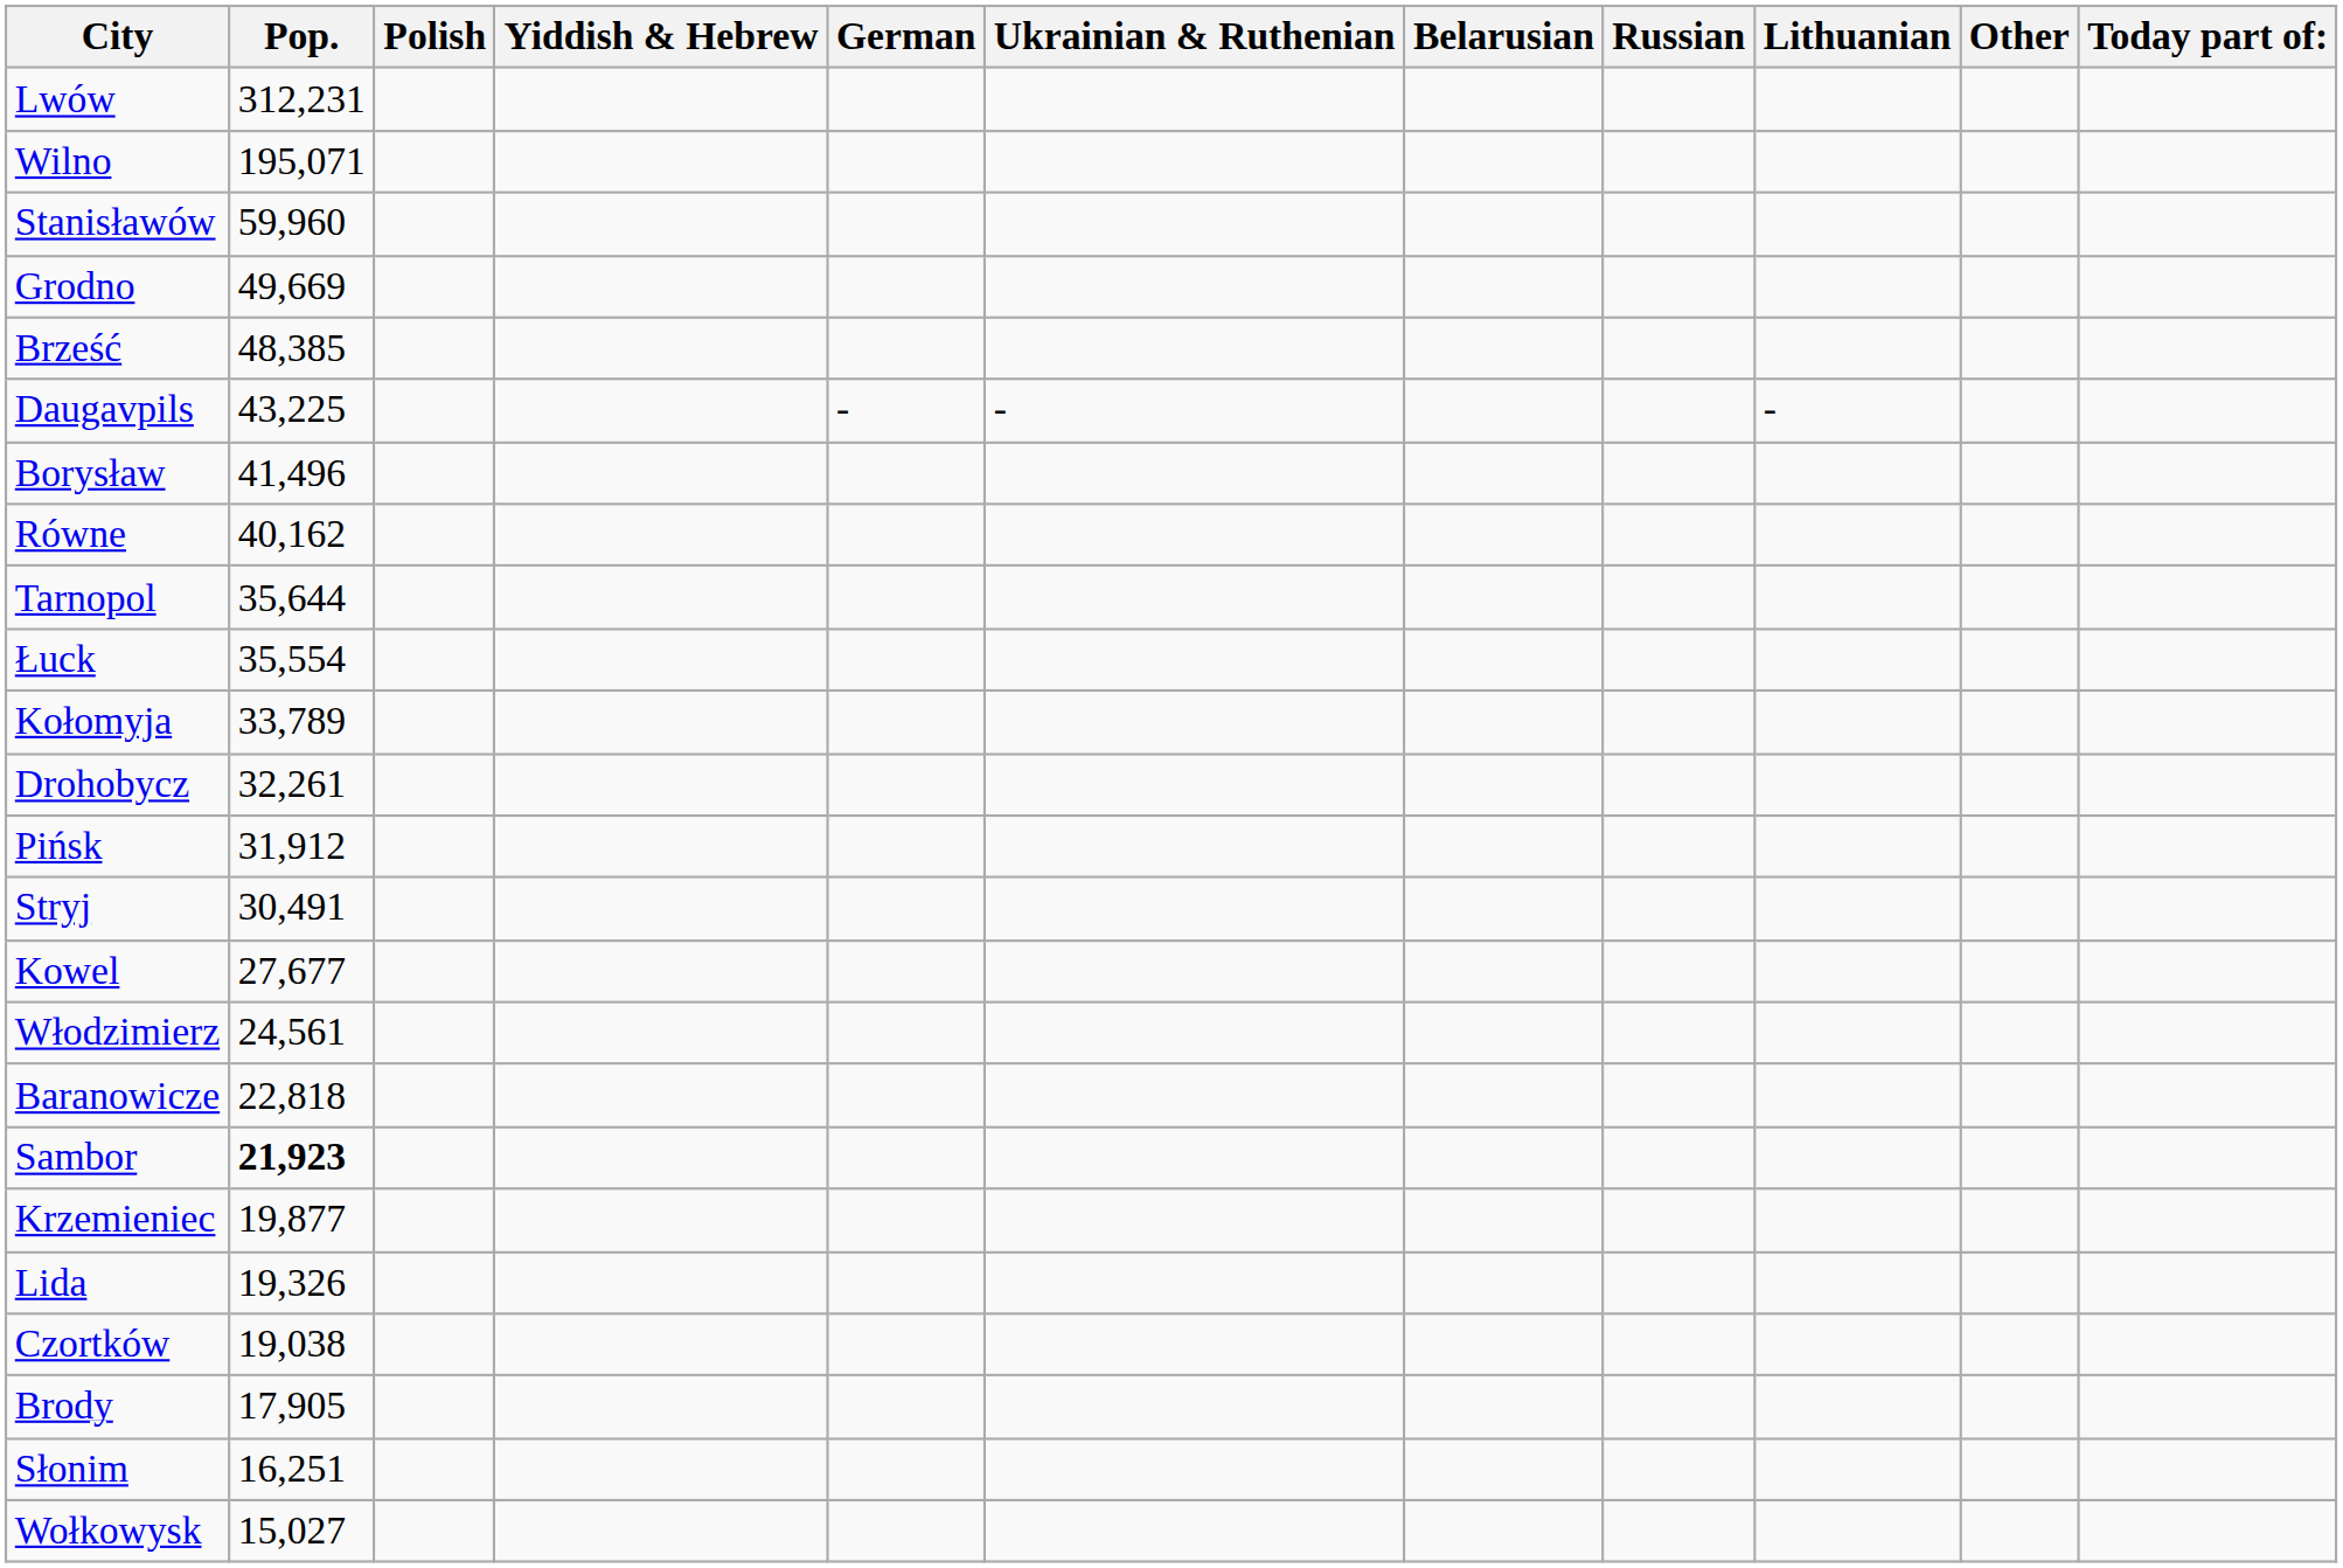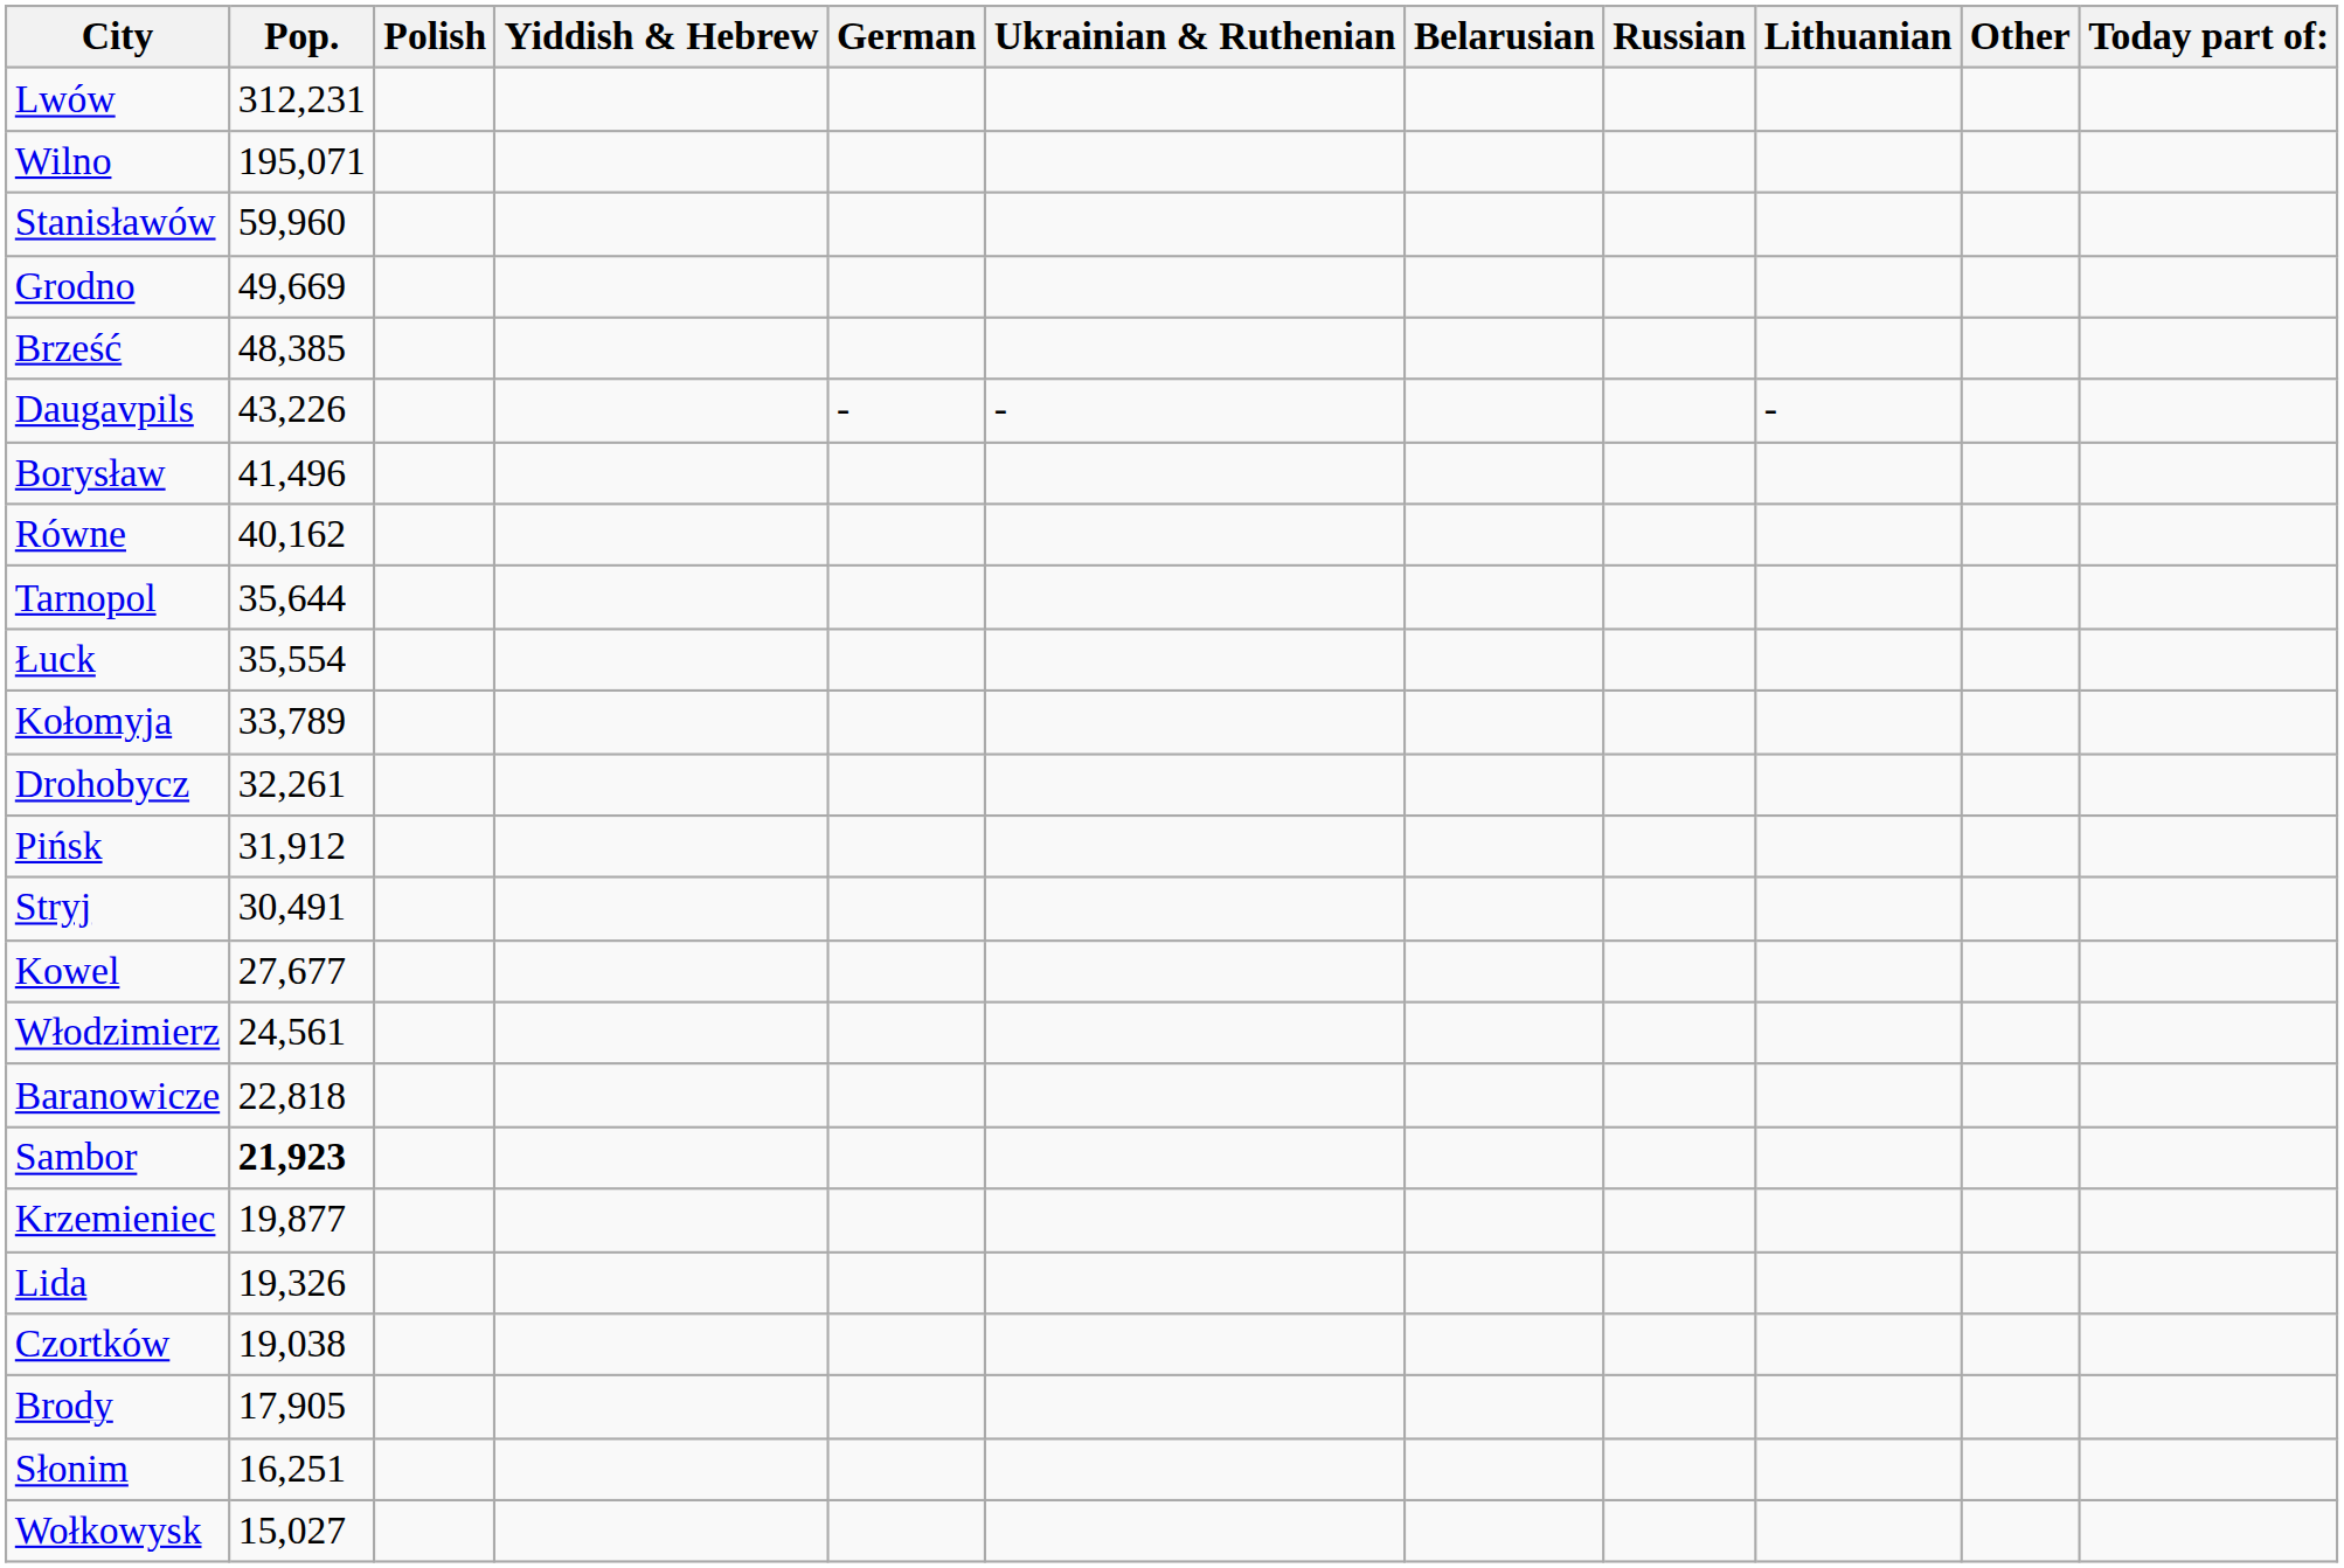 <table class="wikitable sortable mw-collapsible">
 <tr>
 <th>City</th>
 <th>Pop.</th>
 <th>Polish</th>
 <th>Yiddish & Hebrew</th>
 <th>German</th>
 <th>Ukrainian & Ruthenian</th>
 <th>Belarusian</th>
 <th>Russian</th>
 <th>Lithuanian</th>
 <th>Other</th>
 <th>Today part of:</th>
 </tr>
 <tr>
 <td><a href='#'>Lwów</a></td>
 <td>312,231</td>
 <td></td>
 <td></td>
 <td></td>
 <td></td>
 <td></td>
 <td></td>
 <td></td>
 <td></td>
 <td></td>
 </tr>
 <tr>
 <td><a href='#'>Wilno</a></td>
 <td>195,071</td>
 <td></td>
 <td></td>
 <td></td>
 <td></td>
 <td></td>
 <td></td>
 <td></td>
 <td></td>
 <td></td>
 </tr>
 <tr>
 <td><a href='#'>Stanisławów</a></td>
 <td>59,960</td>
 <td></td>
 <td></td>
 <td></td>
 <td></td>
 <td></td>
 <td></td>
 <td></td>
 <td></td>
 <td></td>
 </tr>
 <tr>
 <td><a href='#'>Grodno</a></td>
 <td>49,669</td>
 <td></td>
 <td></td>
 <td></td>
 <td></td>
 <td></td>
 <td></td>
 <td></td>
 <td></td>
 <td></td>
 </tr>
 <tr>
 <td><a href='#'>Brześć</a></td>
 <td>48,385</td>
 <td></td>
 <td></td>
 <td></td>
 <td></td>
 <td></td>
 <td></td>
 <td></td>
 <td></td>
 <td></td>
 </tr>
 <tr>
 <td><a href='#'>Daugavpils</a></td>
-<td>43,225</td>
+<td>43,226</td>
 <td></td>
 <td></td>
 <td>-</td>
 <td>-</td>
 <td></td>
 <td></td>
 <td>-</td>
 <td></td>
 <td></td>
 </tr>
 <tr>
 <td><a href='#'>Borysław</a></td>
 <td>41,496</td>
 <td></td>
 <td></td>
 <td></td>
 <td></td>
 <td></td>
 <td></td>
 <td></td>
 <td></td>
 <td></td>
 </tr>
 <tr>
 <td><a href='#'>Równe</a></td>
 <td>40,162</td>
 <td></td>
 <td></td>
 <td></td>
 <td></td>
 <td></td>
 <td></td>
 <td></td>
 <td></td>
 <td></td>
 </tr>
 <tr>
 <td><a href='#'>Tarnopol</a></td>
 <td>35,644</td>
 <td></td>
 <td></td>
 <td></td>
 <td></td>
 <td></td>
 <td></td>
 <td></td>
 <td></td>
 <td></td>
 </tr>
 <tr>
 <td><a href='#'>Łuck</a></td>
 <td>35,554</td>
 <td></td>
 <td></td>
 <td></td>
 <td></td>
 <td></td>
 <td></td>
 <td></td>
 <td></td>
 <td></td>
 </tr>
 <tr>
 <td><a href='#'>Kołomyja</a></td>
 <td>33,789</td>
 <td></td>
 <td></td>
 <td></td>
 <td></td>
 <td></td>
 <td></td>
 <td></td>
 <td></td>
 <td></td>
 </tr>
 <tr>
 <td><a href='#'>Drohobycz</a></td>
 <td>32,261</td>
 <td></td>
 <td></td>
 <td></td>
 <td></td>
 <td></td>
 <td></td>
 <td></td>
 <td></td>
 <td></td>
 </tr>
 <tr>
 <td><a href='#'>Pińsk</a></td>
 <td>31,912</td>
 <td></td>
 <td></td>
 <td></td>
 <td></td>
 <td></td>
 <td></td>
 <td></td>
 <td></td>
 <td></td>
 </tr>
 <tr>
 <td><a href='#'>Stryj</a></td>
 <td>30,491</td>
 <td></td>
 <td></td>
 <td></td>
 <td></td>
 <td></td>
 <td></td>
 <td></td>
 <td></td>
 <td></td>
 </tr>
 <tr>
 <td><a href='#'>Kowel</a></td>
 <td>27,677</td>
 <td></td>
 <td></td>
 <td></td>
 <td></td>
 <td></td>
 <td></td>
 <td></td>
 <td></td>
 <td></td>
 </tr>
 <tr>
 <td><a href='#'>Włodzimierz</a></td>
 <td>24,561</td>
 <td></td>
 <td></td>
 <td></td>
 <td></td>
 <td></td>
 <td></td>
 <td></td>
 <td></td>
 <td></td>
 </tr>
 <tr>
 <td><a href='#'>Baranowicze</a></td>
 <td>22,818</td>
 <td></td>
 <td></td>
 <td></td>
 <td></td>
 <td></td>
 <td></td>
 <td></td>
 <td></td>
 <td></td>
 </tr>
 <tr>
 <td><a href='#'>Sambor</a></td>
 <td><strong>21,923</strong></td>
 <td></td>
 <td></td>
 <td></td>
 <td></td>
 <td></td>
 <td></td>
 <td></td>
 <td></td>
 <td></td>
 </tr>
 <tr>
 <td><a href='#'>Krzemieniec</a></td>
 <td>19,877</td>
 <td></td>
 <td></td>
 <td></td>
 <td></td>
 <td></td>
 <td></td>
 <td></td>
 <td></td>
 <td></td>
 </tr>
 <tr>
 <td><a href='#'>Lida</a></td>
 <td>19,326</td>
 <td></td>
 <td></td>
 <td></td>
 <td></td>
 <td></td>
 <td></td>
 <td></td>
 <td></td>
 <td></td>
 </tr>
 <tr>
 <td><a href='#'>Czortków</a></td>
 <td>19,038</td>
 <td></td>
 <td></td>
 <td></td>
 <td></td>
 <td></td>
 <td></td>
 <td></td>
 <td></td>
 <td></td>
 </tr>
 <tr>
 <td><a href='#'>Brody</a></td>
 <td>17,905</td>
 <td></td>
 <td></td>
 <td></td>
 <td></td>
 <td></td>
 <td></td>
 <td></td>
 <td></td>
 <td></td>
 </tr>
 <tr>
 <td><a href='#'>Słonim</a></td>
 <td>16,251</td>
 <td></td>
 <td></td>
 <td></td>
 <td></td>
 <td></td>
 <td></td>
 <td></td>
 <td></td>
 <td></td>
 </tr>
 <tr>
 <td><a href='#'>Wołkowysk</a></td>
 <td>15,027</td>
 <td></td>
 <td></td>
 <td></td>
 <td></td>
 <td></td>
 <td></td>
 <td></td>
 <td></td>
 <td></td>
 </tr>
 </table>
